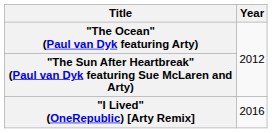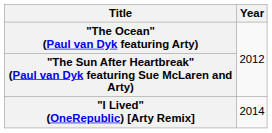 <table class="wikitable plainrowheaders" style="text-align:center;">
 <tr>
 <th scope="col" style="width:20em;">Title</th>
 <th scope="col">Year</th>
 </tr>
 <tr>
 <th scope="row">"The Ocean" <br><span>(<a href='#'>Paul van Dyk</a> featuring Arty)</span></th>
 <td rowspan="2" align="center">2012</td>
 </tr>
 <tr>
 <th scope="row">"The Sun After Heartbreak" <br><span>(<a href='#'>Paul van Dyk</a> featuring Sue McLaren and Arty)</span></th>
 </tr>
 <tr>
 <th scope="row">"I Lived" <br><span>(<a href='#'>OneRepublic</a>) [Arty Remix]</span></th>
-<td rowspan="1" align="center">2016</td>
+<td rowspan="1" align="center">2014</td>
 </tr>
 </table>
